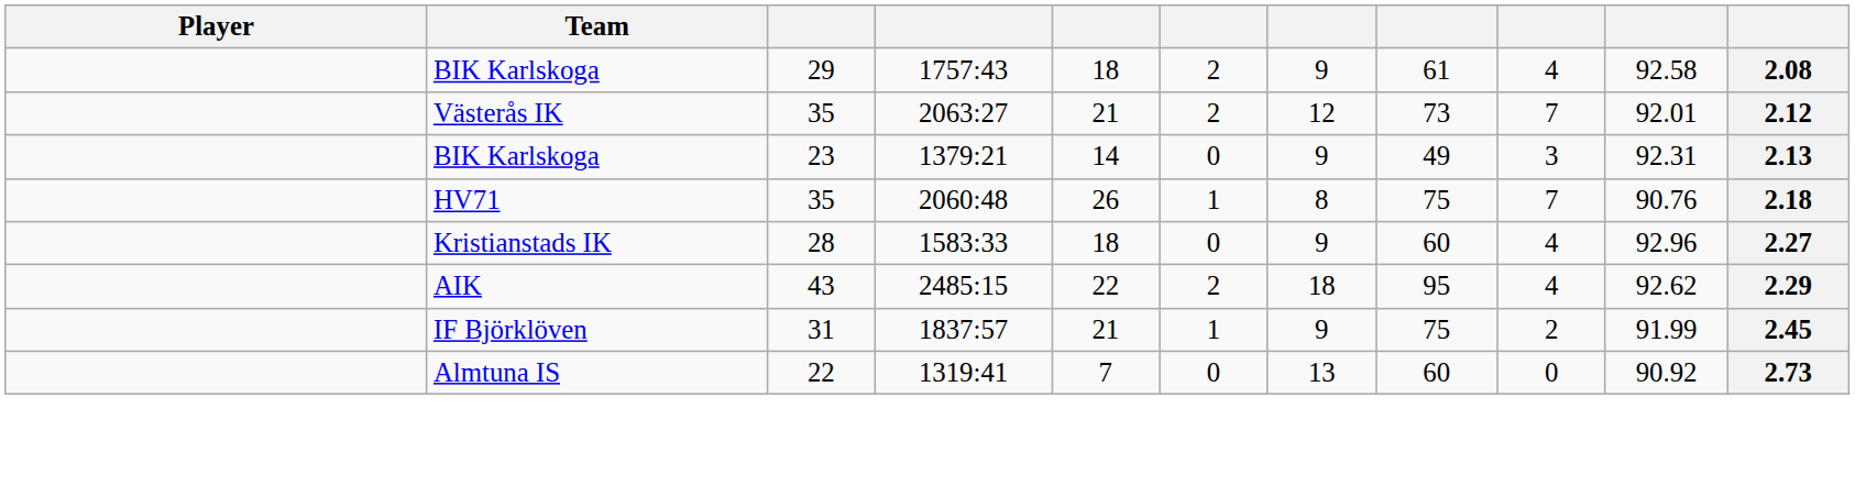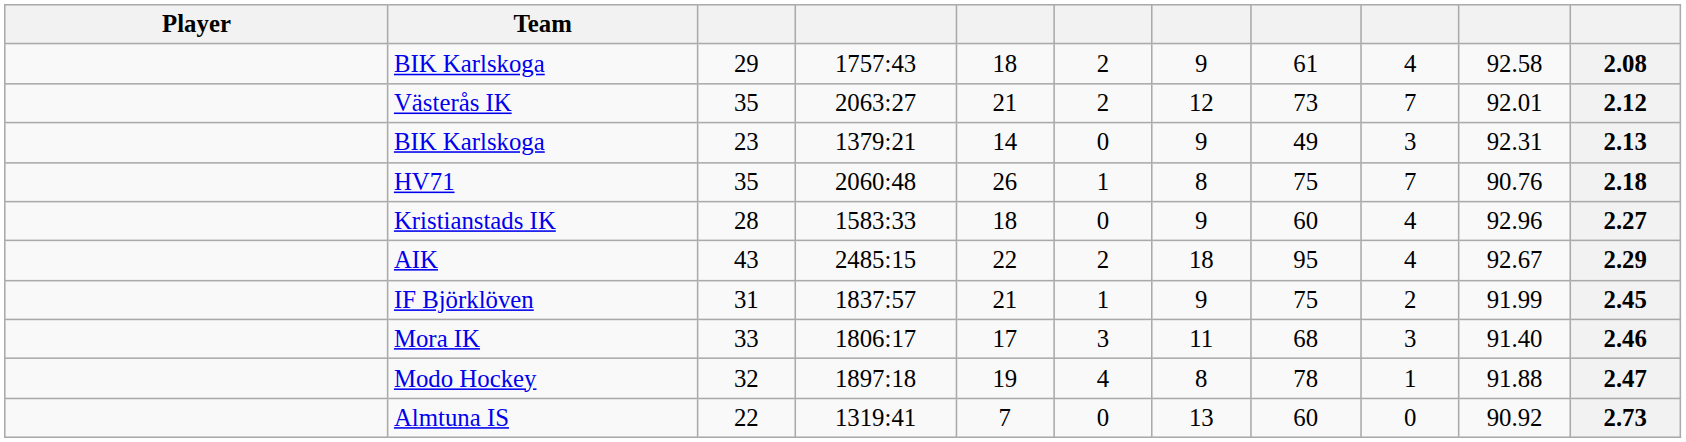 <table class="wikitable sortable" style="text-align: center">
 <tr>
 <th style="width: 15em;">Player</th>
 <th style="width: 12em;">Team</th>
 <th style="width: 3.5em;"></th>
 <th style="width: 6em;"></th>
 <th style="width: 3.5em;"></th>
 <th style="width: 3.5em;"></th>
 <th style="width: 3.5em;"></th>
 <th style="width: 4em;"></th>
 <th style="width: 3.5em;"></th>
 <th style="width: 4em;"></th>
 <th style="width: 4em;"></th>
 </tr>
 <tr>
 <td style="text-align:left;"> </td>
 <td style="text-align:left;"><a href='#'>BIK Karlskoga</a></td>
 <td>29</td>
 <td>1757:43</td>
 <td>18</td>
 <td>2</td>
 <td>9</td>
 <td>61</td>
 <td>4</td>
 <td>92.58</td>
 <th>2.08</th>
 </tr>
 <tr>
 <td style="text-align:left;"> </td>
 <td style="text-align:left;"><a href='#'>Västerås IK</a></td>
 <td>35</td>
 <td>2063:27</td>
 <td>21</td>
 <td>2</td>
 <td>12</td>
 <td>73</td>
 <td>7</td>
 <td>92.01</td>
 <th>2.12</th>
 </tr>
 <tr>
 <td style="text-align:left;"> </td>
 <td style="text-align:left;"><a href='#'>BIK Karlskoga</a></td>
 <td>23</td>
 <td>1379:21</td>
 <td>14</td>
 <td>0</td>
 <td>9</td>
 <td>49</td>
 <td>3</td>
 <td>92.31</td>
 <th>2.13</th>
 </tr>
 <tr>
 <td style="text-align:left;"> </td>
 <td style="text-align:left;"><a href='#'>HV71</a></td>
 <td>35</td>
 <td>2060:48</td>
 <td>26</td>
 <td>1</td>
 <td>8</td>
 <td>75</td>
 <td>7</td>
 <td>90.76</td>
 <th>2.18</th>
 </tr>
 <tr>
 <td style="text-align:left;"> </td>
 <td style="text-align:left;"><a href='#'>Kristianstads IK</a></td>
 <td>28</td>
 <td>1583:33</td>
 <td>18</td>
 <td>0</td>
 <td>9</td>
 <td>60</td>
 <td>4</td>
 <td>92.96</td>
 <th>2.27</th>
 </tr>
 <tr>
 <td style="text-align:left;"> </td>
 <td style="text-align:left;"><a href='#'>AIK</a></td>
 <td>43</td>
 <td>2485:15</td>
 <td>22</td>
 <td>2</td>
 <td>18</td>
 <td>95</td>
 <td>4</td>
-<td>92.62</td>
+<td>92.67</td>
 <th>2.29</th>
 </tr>
 <tr>
 <td style="text-align:left;"> </td>
 <td style="text-align:left;"><a href='#'>IF Björklöven</a></td>
 <td>31</td>
 <td>1837:57</td>
 <td>21</td>
 <td>1</td>
 <td>9</td>
 <td>75</td>
 <td>2</td>
 <td>91.99</td>
 <th>2.45</th>
 </tr>
 <tr>
 <td style="text-align:left;"> </td>
+<td style="text-align:left;"><a href='#'>Mora IK</a></td>
+<td>33</td>
+<td>1806:17</td>
+<td>17</td>
+<td>3</td>
+<td>11</td>
+<td>68</td>
+<td>3</td>
+<td>91.40</td>
+<th>2.46</th>
+</tr>
+<tr>
+<td style="text-align:left;"> </td>
+<td style="text-align:left;"><a href='#'>Modo Hockey</a></td>
+<td>32</td>
+<td>1897:18</td>
+<td>19</td>
+<td>4</td>
+<td>8</td>
+<td>78</td>
+<td>1</td>
+<td>91.88</td>
+<th>2.47</th>
+</tr>
+<tr>
+<td style="text-align:left;"> </td>
 <td style="text-align:left;"><a href='#'>Almtuna IS</a></td>
 <td>22</td>
 <td>1319:41</td>
 <td>7</td>
 <td>0</td>
 <td>13</td>
 <td>60</td>
 <td>0</td>
 <td>90.92</td>
 <th>2.73</th>
 </tr>
 </table>
